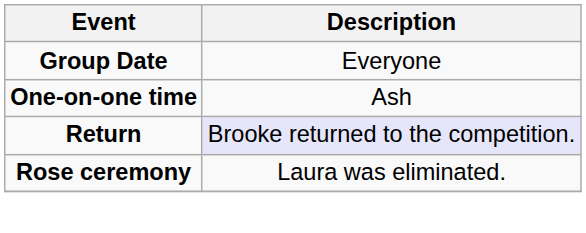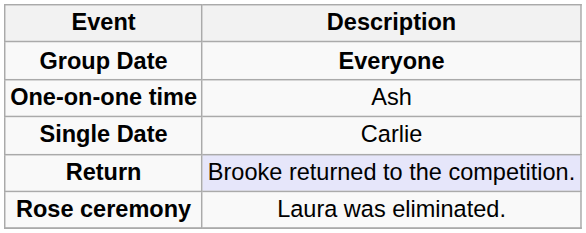 <table class="wikitable sortable" style="text-align:center;">
 <tr>
 <th>Event</th>
 <th>Description</th>
 </tr>
 <tr>
 <td><strong>Group Date</strong></td>
-<td>Everyone</td>
+<td><strong>Everyone</strong></td>
 </tr>
 <tr>
 <td><strong>One-on-one time</strong></td>
 <td>Ash</td>
+</tr>
+<tr>
+<td><strong>Single Date</strong></td>
+<td>Carlie</td>
 </tr>
 <tr>
 <td><strong>Return</strong></td>
 <td style="background: lavender;">Brooke returned to the competition.</td>
 </tr>
 <tr>
 <td><strong>Rose ceremony</strong></td>
 <td>Laura was eliminated.</td>
 </tr>
 <tr>
 </tr>
 </table>
